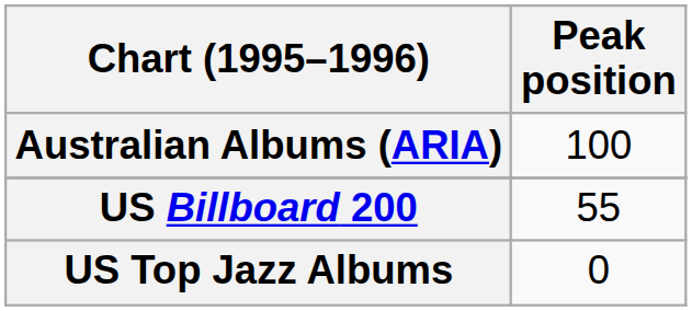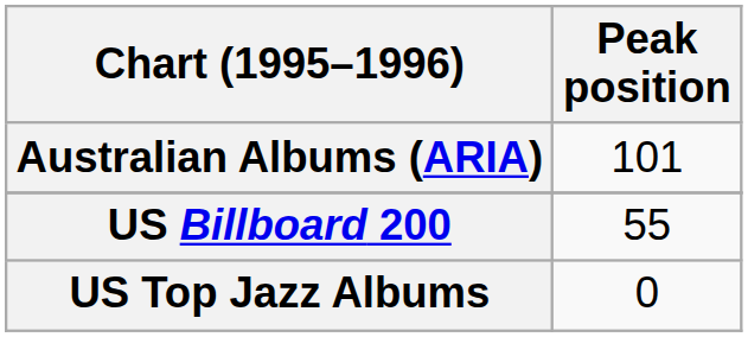 <table class="wikitable sortable plainrowheaders" style="text-align:center">
 <tr>
 <th scope="col">Chart (1995–1996)</th>
 <th scope="col">Peak<br>position</th>
 </tr>
 <tr>
 <th scope="row">Australian Albums (<a href='#'>ARIA</a>)</th>
-<td>100</td>
+<td>101</td>
 </tr>
 <tr>
 </tr>
 <tr>
 </tr>
 <tr>
 </tr>
 <tr>
 </tr>
 <tr>
 <th scope="row">US <a href='#'><em>Billboard</em> 200</a></th>
 <td>55</td>
 </tr>
 <tr>
 <th scope="row">US Top Jazz Albums</th>
 <td>0</td>
 </tr>
 </table>
